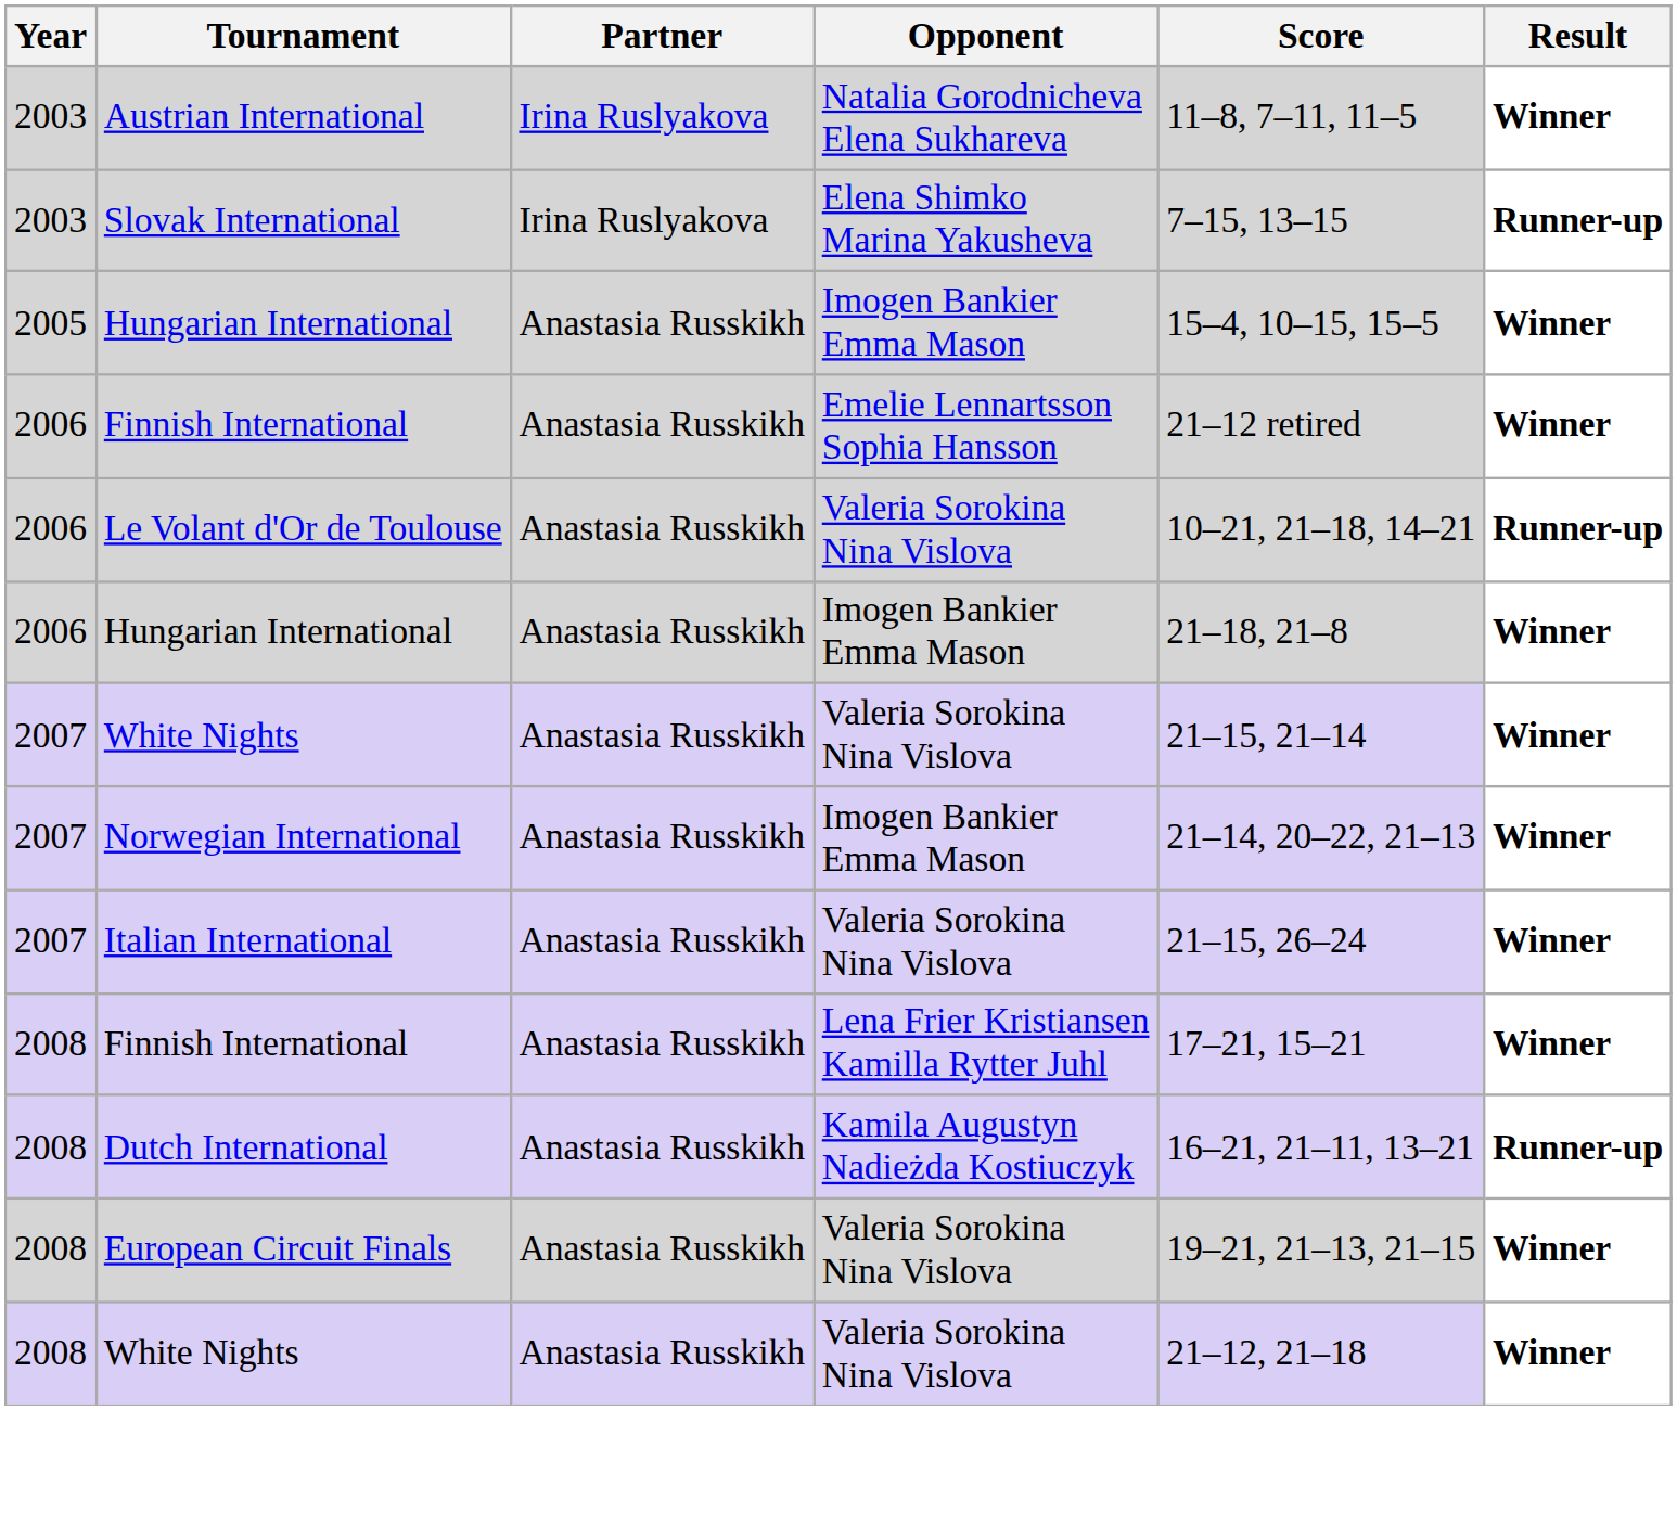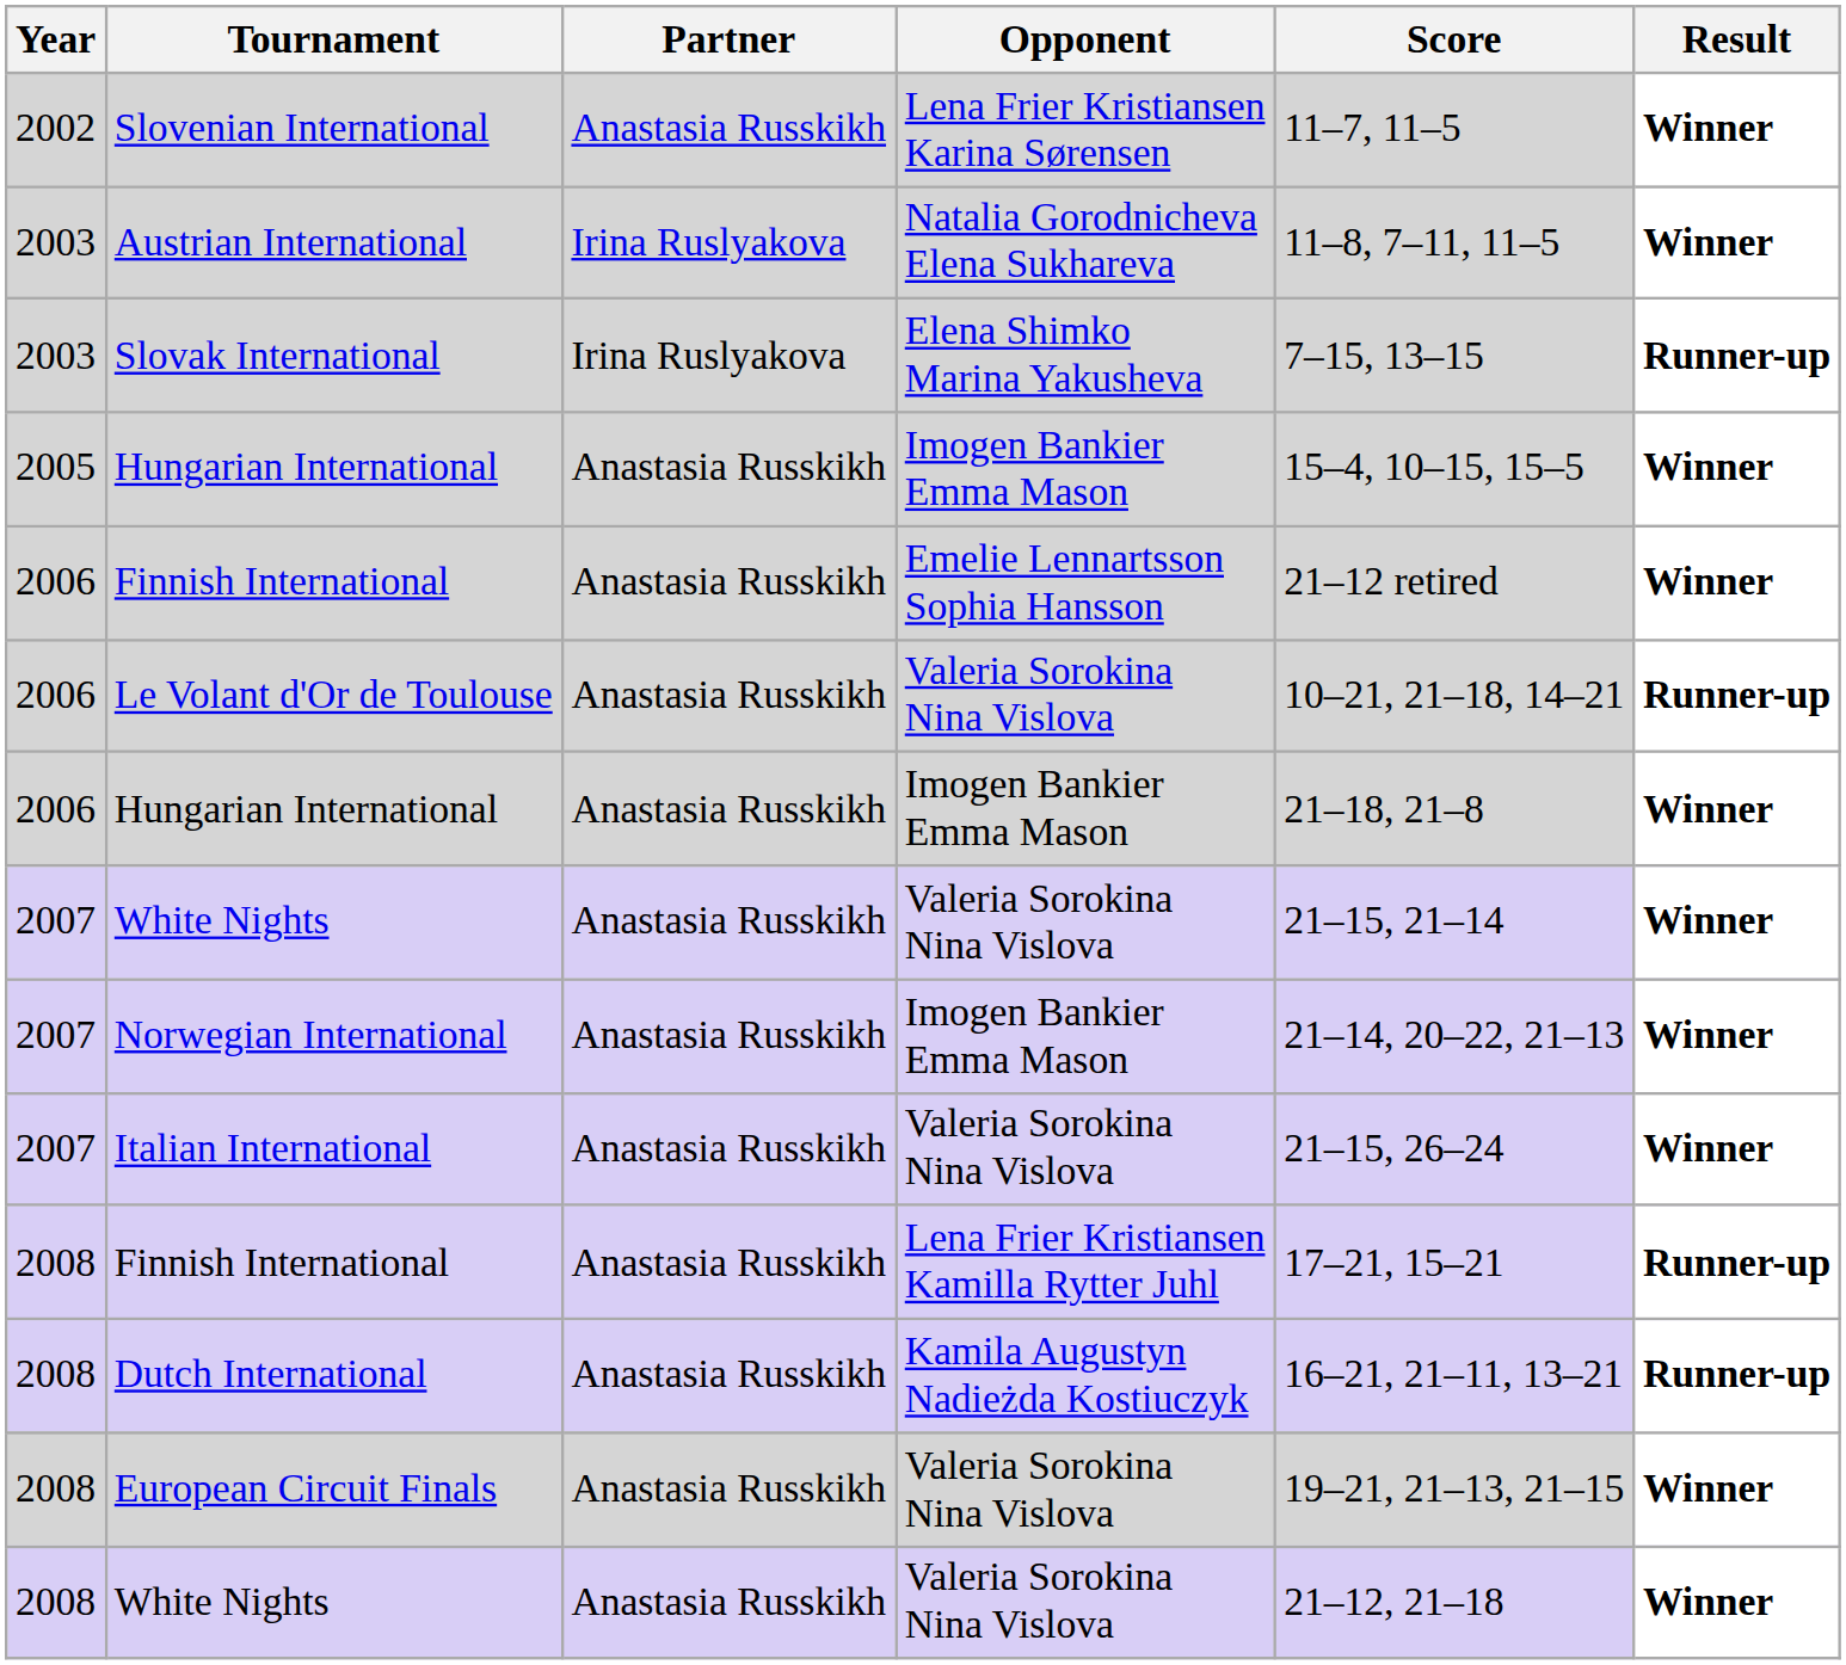 <table class="sortable wikitable" style="font-size: 90%;">
 <tr>
 <th>Year</th>
 <th>Tournament</th>
 <th>Partner</th>
 <th>Opponent</th>
 <th>Score</th>
 <th>Result</th>
+</tr>
+<tr style="background:#D5D5D5">
+<td align="center">2002</td>
+<td align="left"><a href='#'>Slovenian International</a></td>
+<td align="left"> <a href='#'>Anastasia Russkikh</a></td>
+<td align="left"> <a href='#'>Lena Frier Kristiansen</a><br> <a href='#'>Karina Sørensen</a></td>
+<td align="left">11–7, 11–5</td>
+<td style="text-align:left; background:white"> <strong>Winner</strong></td>
 </tr>
 <tr style="background:#D5D5D5">
 <td align="center">2003</td>
 <td align="left"><a href='#'>Austrian International</a></td>
 <td align="left"> <a href='#'>Irina Ruslyakova</a></td>
 <td align="left"> <a href='#'>Natalia Gorodnicheva</a><br> <a href='#'>Elena Sukhareva</a></td>
 <td align="left">11–8, 7–11, 11–5</td>
 <td style="text-align:left; background:white"> <strong>Winner</strong></td>
 </tr>
 <tr style="background:#D5D5D5">
 <td align="center">2003</td>
 <td align="left"><a href='#'>Slovak International</a></td>
 <td align="left"> Irina Ruslyakova</td>
 <td align="left"> <a href='#'>Elena Shimko</a><br> <a href='#'>Marina Yakusheva</a></td>
 <td align="left">7–15, 13–15</td>
 <td style="text-align:left; background:white"> <strong>Runner-up</strong></td>
 </tr>
 <tr style="background:#D5D5D5">
 <td align="center">2005</td>
 <td align="left"><a href='#'>Hungarian International</a></td>
 <td align="left"> Anastasia Russkikh</td>
 <td align="left"> <a href='#'>Imogen Bankier</a><br> <a href='#'>Emma Mason</a></td>
 <td align="left">15–4, 10–15, 15–5</td>
 <td style="text-align:left; background:white"> <strong>Winner</strong></td>
 </tr>
 <tr style="background:#D5D5D5">
 <td align="center">2006</td>
 <td align="left"><a href='#'>Finnish International</a></td>
 <td align="left"> Anastasia Russkikh</td>
 <td align="left"> <a href='#'>Emelie Lennartsson</a><br> <a href='#'>Sophia Hansson</a></td>
 <td align="left">21–12 retired</td>
 <td style="text-align:left; background:white"> <strong>Winner</strong></td>
 </tr>
 <tr style="background:#D5D5D5">
 <td align="center">2006</td>
 <td align="left"><a href='#'>Le Volant d'Or de Toulouse</a></td>
 <td align="left"> Anastasia Russkikh</td>
 <td align="left"> <a href='#'>Valeria Sorokina</a><br> <a href='#'>Nina Vislova</a></td>
 <td align="left">10–21, 21–18, 14–21</td>
 <td style="text-align:left; background:white"> <strong>Runner-up</strong></td>
 </tr>
 <tr style="background:#D5D5D5">
 <td align="center">2006</td>
 <td align="left">Hungarian International</td>
 <td align="left"> Anastasia Russkikh</td>
 <td align="left"> Imogen Bankier<br> Emma Mason</td>
 <td align="left">21–18, 21–8</td>
 <td style="text-align:left; background:white"> <strong>Winner</strong></td>
 </tr>
 <tr style="background:#D8CEF6">
 <td align="center">2007</td>
 <td align="left"><a href='#'>White Nights</a></td>
 <td align="left"> Anastasia Russkikh</td>
 <td align="left"> Valeria Sorokina<br> Nina Vislova</td>
 <td align="left">21–15, 21–14</td>
 <td style="text-align:left; background:white"> <strong>Winner</strong></td>
 </tr>
 <tr style="background:#D8CEF6">
 <td align="center">2007</td>
 <td align="left"><a href='#'>Norwegian International</a></td>
 <td align="left"> Anastasia Russkikh</td>
 <td align="left"> Imogen Bankier<br> Emma Mason</td>
 <td align="left">21–14, 20–22, 21–13</td>
 <td style="text-align:left; background:white"> <strong>Winner</strong></td>
 </tr>
 <tr style="background:#D8CEF6">
 <td align="center">2007</td>
 <td align="left"><a href='#'>Italian International</a></td>
 <td align="left"> Anastasia Russkikh</td>
 <td align="left"> Valeria Sorokina<br> Nina Vislova</td>
 <td align="left">21–15, 26–24</td>
 <td style="text-align:left; background:white"> <strong>Winner</strong></td>
 </tr>
 <tr style="background:#D8CEF6">
 <td align="center">2008</td>
 <td align="left">Finnish International</td>
 <td align="left"> Anastasia Russkikh</td>
 <td align="left"> <a href='#'>Lena Frier Kristiansen</a><br> <a href='#'>Kamilla Rytter Juhl</a></td>
 <td align="left">17–21, 15–21</td>
-<td style="text-align:left; background:white"> <strong>Winner</strong></td>
+<td style="text-align:left; background:white"> <strong>Runner-up</strong></td>
 </tr>
 <tr style="background:#D8CEF6">
 <td align="center">2008</td>
 <td align="left"><a href='#'>Dutch International</a></td>
 <td align="left"> Anastasia Russkikh</td>
 <td align="left"> <a href='#'>Kamila Augustyn</a><br> <a href='#'>Nadieżda Kostiuczyk</a></td>
 <td align="left">16–21, 21–11, 13–21</td>
 <td style="text-align:left; background:white"> <strong>Runner-up</strong></td>
 </tr>
 <tr style="background:#D5D5D5">
 <td align="center">2008</td>
 <td align="left"><a href='#'>European Circuit Finals</a></td>
 <td align="left"> Anastasia Russkikh</td>
 <td align="left"> Valeria Sorokina<br> Nina Vislova</td>
 <td align="left">19–21, 21–13, 21–15</td>
 <td style="text-align:left; background:white"> <strong>Winner</strong></td>
 </tr>
 <tr style="background:#D8CEF6">
 <td align="center">2008</td>
 <td align="left">White Nights</td>
 <td align="left"> Anastasia Russkikh</td>
 <td align="left"> Valeria Sorokina<br> Nina Vislova</td>
 <td align="left">21–12, 21–18</td>
 <td style="text-align:left; background:white"> <strong>Winner</strong></td>
 </tr>
 </table>
